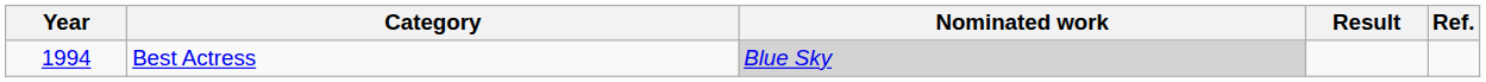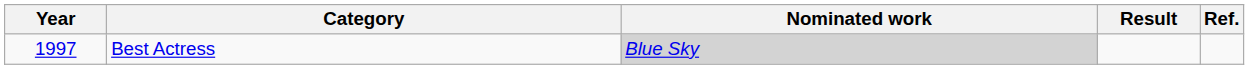 <table class=wikitable>
 <tr>
 <th scope="col" style="width:5em;">Year</th>
 <th scope="col" style="width:27em;">Category</th>
 <th scope="col" style="width:25em;">Nominated work</th>
 <th scope="col" style="width:5em;">Result</th>
 <th>Ref.</th>
 </tr>
 <tr>
-<td style="text-align:center;"><a href='#'>1994</a></td>
+<td style="text-align:center;"><a href='#'>1997</a></td>
 <td><a href='#'>Best Actress</a></td>
 <td style="background: lightgrey;"><em><a href='#'>Blue Sky</a></em></td>
 <td></td>
 <td align=center></td>
 </tr>
 </table>
